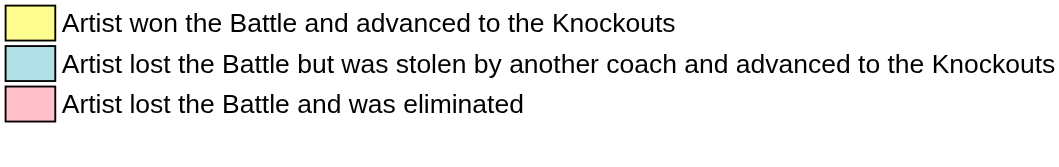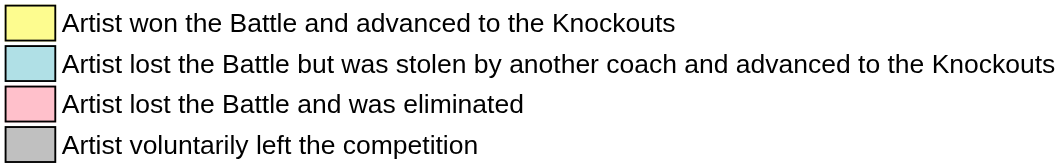 <table class="toccolours" style="font-size: 90%; white-space: nowrap;”">
 <tr>
 <td style="background:#fdfc8f; border:1px solid black;">      </td>
 <td>Artist won the Battle and advanced to the Knockouts</td>
 </tr>
 <tr>
 <td style="background:#b0e0e6; border:1px solid black;">      </td>
 <td>Artist lost the Battle but was stolen by another coach and advanced to the Knockouts</td>
 </tr>
 <tr>
 <td style="background:pink; border:1px solid black;">      </td>
 <td>Artist lost the Battle and was eliminated</td>
 </tr>
+<tr>
+<td style="background:silver; border:1px solid black;">      </td>
+<td>Artist voluntarily left the competition</td>
+</tr>
 </table>
